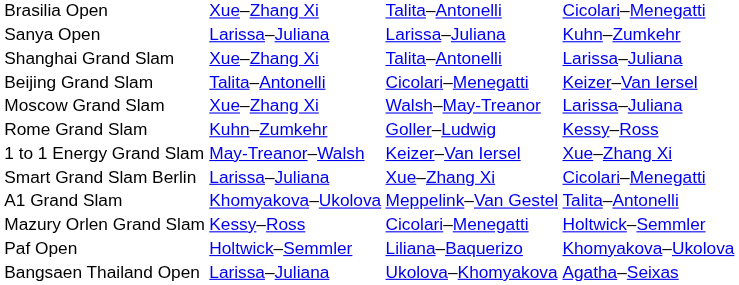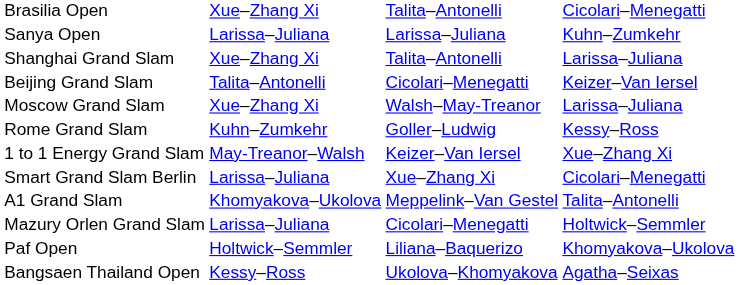 <table>
 <tr>
 <td>Brasilia Open</td>
 <td> <a href='#'>Xue</a>–<a href='#'>Zhang Xi</a></td>
 <td> <a href='#'>Talita</a>–<a href='#'>Antonelli</a></td>
 <td> <a href='#'>Cicolari</a>–<a href='#'>Menegatti</a></td>
 </tr>
 <tr>
 <td>Sanya Open</td>
 <td> <a href='#'>Larissa</a>–<a href='#'>Juliana</a></td>
 <td> <a href='#'>Larissa</a>–<a href='#'>Juliana</a></td>
 <td> <a href='#'>Kuhn</a>–<a href='#'>Zumkehr</a></td>
 </tr>
 <tr>
 <td>Shanghai Grand Slam</td>
 <td> <a href='#'>Xue</a>–<a href='#'>Zhang Xi</a></td>
 <td> <a href='#'>Talita</a>–<a href='#'>Antonelli</a></td>
 <td> <a href='#'>Larissa</a>–<a href='#'>Juliana</a></td>
 </tr>
 <tr>
 <td>Beijing Grand Slam</td>
 <td> <a href='#'>Talita</a>–<a href='#'>Antonelli</a></td>
 <td> <a href='#'>Cicolari</a>–<a href='#'>Menegatti</a></td>
 <td> <a href='#'>Keizer</a>–<a href='#'>Van Iersel</a></td>
 </tr>
 <tr>
 <td>Moscow Grand Slam</td>
 <td> <a href='#'>Xue</a>–<a href='#'>Zhang Xi</a></td>
 <td> <a href='#'>Walsh</a>–<a href='#'>May-Treanor</a></td>
 <td> <a href='#'>Larissa</a>–<a href='#'>Juliana</a></td>
 </tr>
 <tr>
 <td>Rome Grand Slam</td>
 <td> <a href='#'>Kuhn</a>–<a href='#'>Zumkehr</a></td>
 <td> <a href='#'>Goller</a>–<a href='#'>Ludwig</a></td>
 <td> <a href='#'>Kessy</a>–<a href='#'>Ross</a></td>
 </tr>
 <tr>
 <td>1 to 1 Energy Grand Slam</td>
 <td> <a href='#'>May-Treanor</a>–<a href='#'>Walsh</a></td>
 <td> <a href='#'>Keizer</a>–<a href='#'>Van Iersel</a></td>
 <td> <a href='#'>Xue</a>–<a href='#'>Zhang Xi</a></td>
 </tr>
 <tr>
 <td>Smart Grand Slam Berlin</td>
 <td> <a href='#'>Larissa</a>–<a href='#'>Juliana</a></td>
 <td> <a href='#'>Xue</a>–<a href='#'>Zhang Xi</a></td>
 <td> <a href='#'>Cicolari</a>–<a href='#'>Menegatti</a></td>
 </tr>
 <tr>
 <td>A1 Grand Slam</td>
 <td> <a href='#'>Khomyakova</a>–<a href='#'>Ukolova</a></td>
 <td> <a href='#'>Meppelink</a>–<a href='#'>Van Gestel</a></td>
 <td> <a href='#'>Talita</a>–<a href='#'>Antonelli</a></td>
 </tr>
 <tr>
 <td>Mazury Orlen Grand Slam</td>
-<td> <a href='#'>Kessy</a>–<a href='#'>Ross</a></td>
+<td> <a href='#'>Larissa</a>–<a href='#'>Juliana</a></td>
 <td> <a href='#'>Cicolari</a>–<a href='#'>Menegatti</a></td>
 <td> <a href='#'>Holtwick</a>–<a href='#'>Semmler</a></td>
 </tr>
 <tr>
 <td>Paf Open</td>
 <td> <a href='#'>Holtwick</a>–<a href='#'>Semmler</a></td>
 <td> <a href='#'>Liliana</a>–<a href='#'>Baquerizo</a></td>
 <td> <a href='#'>Khomyakova</a>–<a href='#'>Ukolova</a></td>
 </tr>
 <tr>
 <td>Bangsaen Thailand Open</td>
-<td> <a href='#'>Larissa</a>–<a href='#'>Juliana</a></td>
+<td> <a href='#'>Kessy</a>–<a href='#'>Ross</a></td>
 <td> <a href='#'>Ukolova</a>–<a href='#'>Khomyakova</a></td>
 <td> <a href='#'>Agatha</a>–<a href='#'>Seixas</a></td>
 </tr>
 </table>
